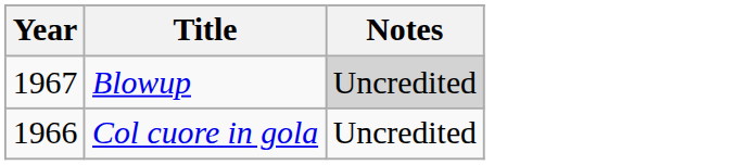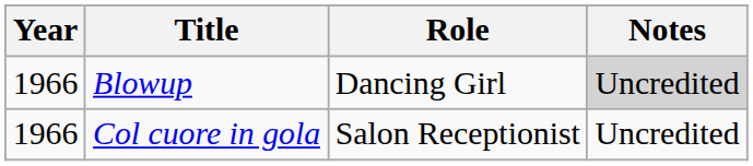 <table class="wikitable">
 <tr>
 <th>Year</th>
 <th>Title</th>
+<th>Role</th>
 <th>Notes</th>
 </tr>
 <tr>
-<td>1967</td>
+<td>1966</td>
 <td><em><a href='#'>Blowup</a></em></td>
+<td>Dancing Girl</td>
 <td style="background: lightgrey;">Uncredited</td>
 </tr>
 <tr>
 <td>1966</td>
 <td><em><a href='#'>Col cuore in gola</a></em></td>
+<td>Salon Receptionist</td>
 <td>Uncredited</td>
 </tr>
 </table>
